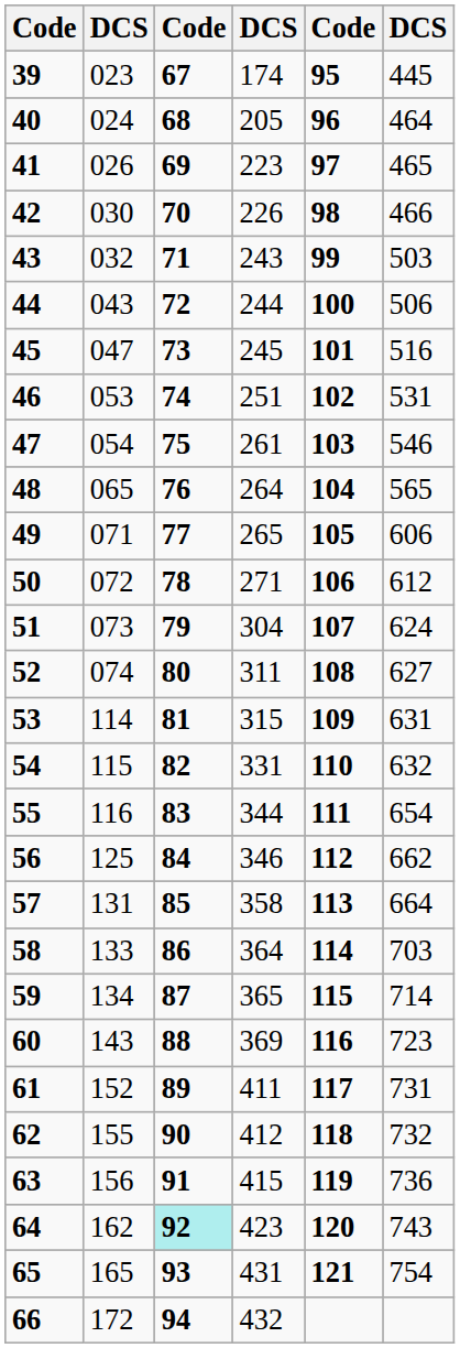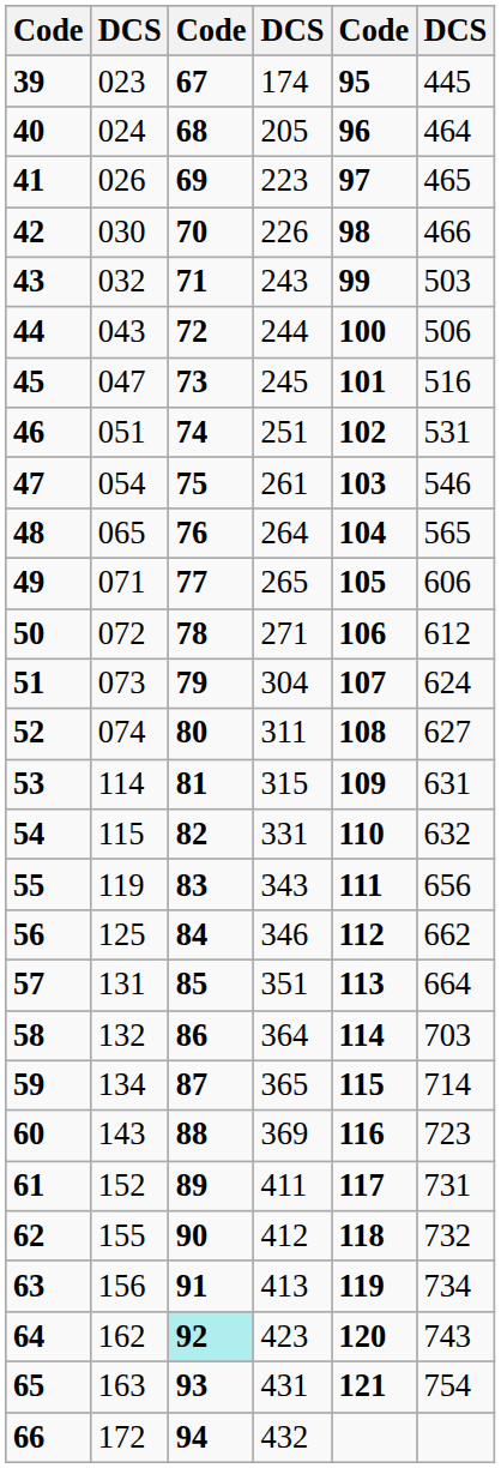 <table class="wikitable">
 <tr>
 <th><strong>Code</strong></th>
 <th><strong>DCS</strong></th>
 <th><strong>Code</strong></th>
 <th><strong>DCS</strong></th>
 <th><strong>Code</strong></th>
 <th><strong>DCS</strong></th>
 </tr>
 <tr>
 <td><strong>39</strong></td>
 <td>023</td>
 <td><strong>67</strong></td>
 <td>174</td>
 <td><strong>95</strong></td>
 <td>445</td>
 </tr>
 <tr>
 <td><strong>40</strong></td>
 <td>024</td>
 <td><strong>68</strong></td>
 <td>205</td>
 <td><strong>96</strong></td>
 <td>464</td>
 </tr>
 <tr>
 <td><strong>41</strong></td>
 <td>026</td>
 <td><strong>69</strong></td>
 <td>223</td>
 <td><strong>97</strong></td>
 <td>465</td>
 </tr>
 <tr>
 <td><strong>42</strong></td>
 <td>030</td>
 <td><strong>70</strong></td>
 <td>226</td>
 <td><strong>98</strong></td>
 <td>466</td>
 </tr>
 <tr>
 <td><strong>43</strong></td>
 <td>032</td>
 <td><strong>71</strong></td>
 <td>243</td>
 <td><strong>99</strong></td>
 <td>503</td>
 </tr>
 <tr>
 <td><strong>44</strong></td>
 <td>043</td>
 <td><strong>72</strong></td>
 <td>244</td>
 <td><strong>100</strong></td>
 <td>506</td>
 </tr>
 <tr>
 <td><strong>45</strong></td>
 <td>047</td>
 <td><strong>73</strong></td>
 <td>245</td>
 <td><strong>101</strong></td>
 <td>516</td>
 </tr>
 <tr>
 <td><strong>46</strong></td>
-<td>053</td>
+<td>051</td>
 <td><strong>74</strong></td>
 <td>251</td>
 <td><strong>102</strong></td>
 <td>531</td>
 </tr>
 <tr>
 <td><strong>47</strong></td>
 <td>054</td>
 <td><strong>75</strong></td>
 <td>261</td>
 <td><strong>103</strong></td>
 <td>546</td>
 </tr>
 <tr>
 <td><strong>48</strong></td>
 <td>065</td>
 <td><strong>76</strong></td>
 <td>264</td>
 <td><strong>104</strong></td>
 <td>565</td>
 </tr>
 <tr>
 <td><strong>49</strong></td>
 <td>071</td>
 <td><strong>77</strong></td>
 <td>265</td>
 <td><strong>105</strong></td>
 <td>606</td>
 </tr>
 <tr>
 <td><strong>50</strong></td>
 <td>072</td>
 <td><strong>78</strong></td>
 <td>271</td>
 <td><strong>106</strong></td>
 <td>612</td>
 </tr>
 <tr>
 <td><strong>51</strong></td>
 <td>073</td>
 <td><strong>79</strong></td>
 <td>304</td>
 <td><strong>107</strong></td>
 <td>624</td>
 </tr>
 <tr>
 <td><strong>52</strong></td>
 <td>074</td>
 <td><strong>80</strong></td>
 <td>311</td>
 <td><strong>108</strong></td>
 <td>627</td>
 </tr>
 <tr>
 <td><strong>53</strong></td>
 <td>114</td>
 <td><strong>81</strong></td>
 <td>315</td>
 <td><strong>109</strong></td>
 <td>631</td>
 </tr>
 <tr>
 <td><strong>54</strong></td>
 <td>115</td>
 <td><strong>82</strong></td>
 <td>331</td>
 <td><strong>110</strong></td>
 <td>632</td>
 </tr>
 <tr>
 <td><strong>55</strong></td>
-<td>116</td>
+<td>119</td>
 <td><strong>83</strong></td>
-<td>344</td>
+<td>343</td>
 <td><strong>111</strong></td>
-<td>654</td>
+<td>656</td>
 </tr>
 <tr>
 <td><strong>56</strong></td>
 <td>125</td>
 <td><strong>84</strong></td>
 <td>346</td>
 <td><strong>112</strong></td>
 <td>662</td>
 </tr>
 <tr>
 <td><strong>57</strong></td>
 <td>131</td>
 <td><strong>85</strong></td>
-<td>358</td>
+<td>351</td>
 <td><strong>113</strong></td>
 <td>664</td>
 </tr>
 <tr>
 <td><strong>58</strong></td>
-<td>133</td>
+<td>132</td>
 <td><strong>86</strong></td>
 <td>364</td>
 <td><strong>114</strong></td>
 <td>703</td>
 </tr>
 <tr>
 <td><strong>59</strong></td>
 <td>134</td>
 <td><strong>87</strong></td>
 <td>365</td>
 <td><strong>115</strong></td>
 <td>714</td>
 </tr>
 <tr>
 <td><strong>60</strong></td>
 <td>143</td>
 <td><strong>88</strong></td>
 <td>369</td>
 <td><strong>116</strong></td>
 <td>723</td>
 </tr>
 <tr>
 <td><strong>61</strong></td>
 <td>152</td>
 <td><strong>89</strong></td>
 <td>411</td>
 <td><strong>117</strong></td>
 <td>731</td>
 </tr>
 <tr>
 <td><strong>62</strong></td>
 <td>155</td>
 <td><strong>90</strong></td>
 <td>412</td>
 <td><strong>118</strong></td>
 <td>732</td>
 </tr>
 <tr>
 <td><strong>63</strong></td>
 <td>156</td>
 <td><strong>91</strong></td>
-<td>415</td>
+<td>413</td>
 <td><strong>119</strong></td>
-<td>736</td>
+<td>734</td>
 </tr>
 <tr>
 <td><strong>64</strong></td>
 <td>162</td>
 <td style="background: paleturquoise;"><strong>92</strong></td>
 <td>423</td>
 <td><strong>120</strong></td>
 <td>743</td>
 </tr>
 <tr>
 <td><strong>65</strong></td>
-<td>165</td>
+<td>163</td>
 <td><strong>93</strong></td>
 <td>431</td>
 <td><strong>121</strong></td>
 <td>754</td>
 </tr>
 <tr>
 <td><strong>66</strong></td>
 <td>172</td>
 <td><strong>94</strong></td>
 <td>432</td>
 <td></td>
 <td></td>
 </tr>
 </table>
